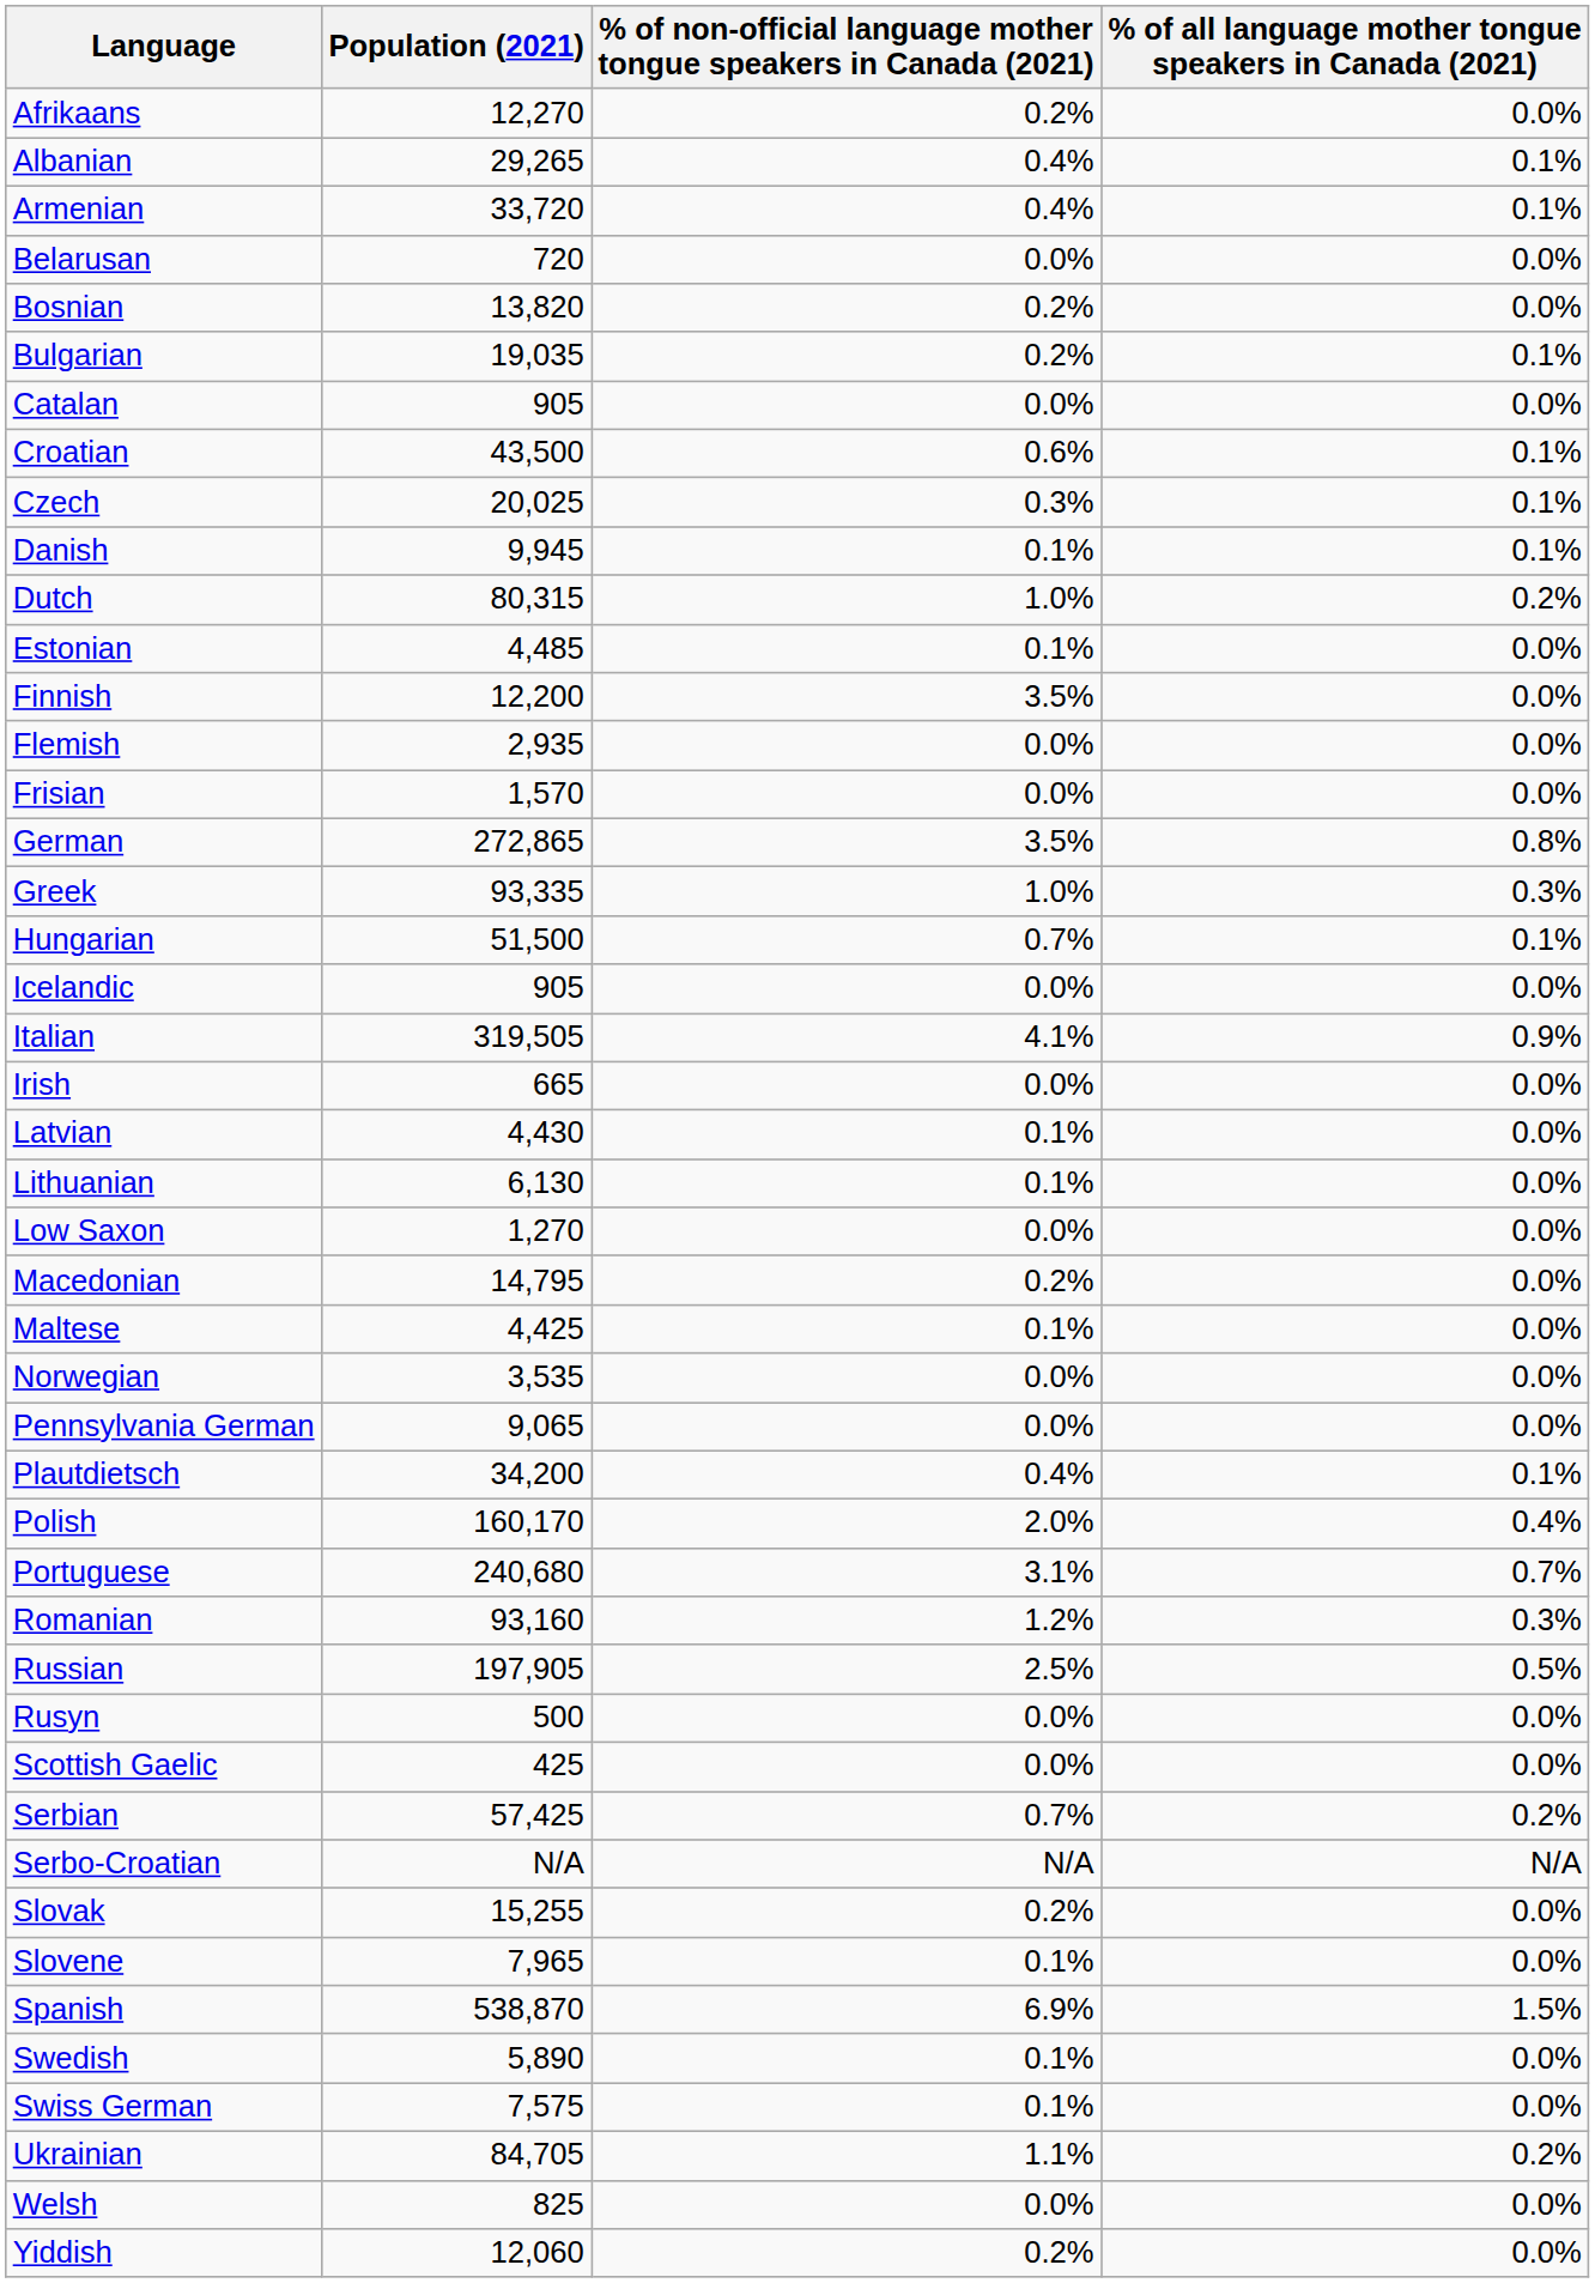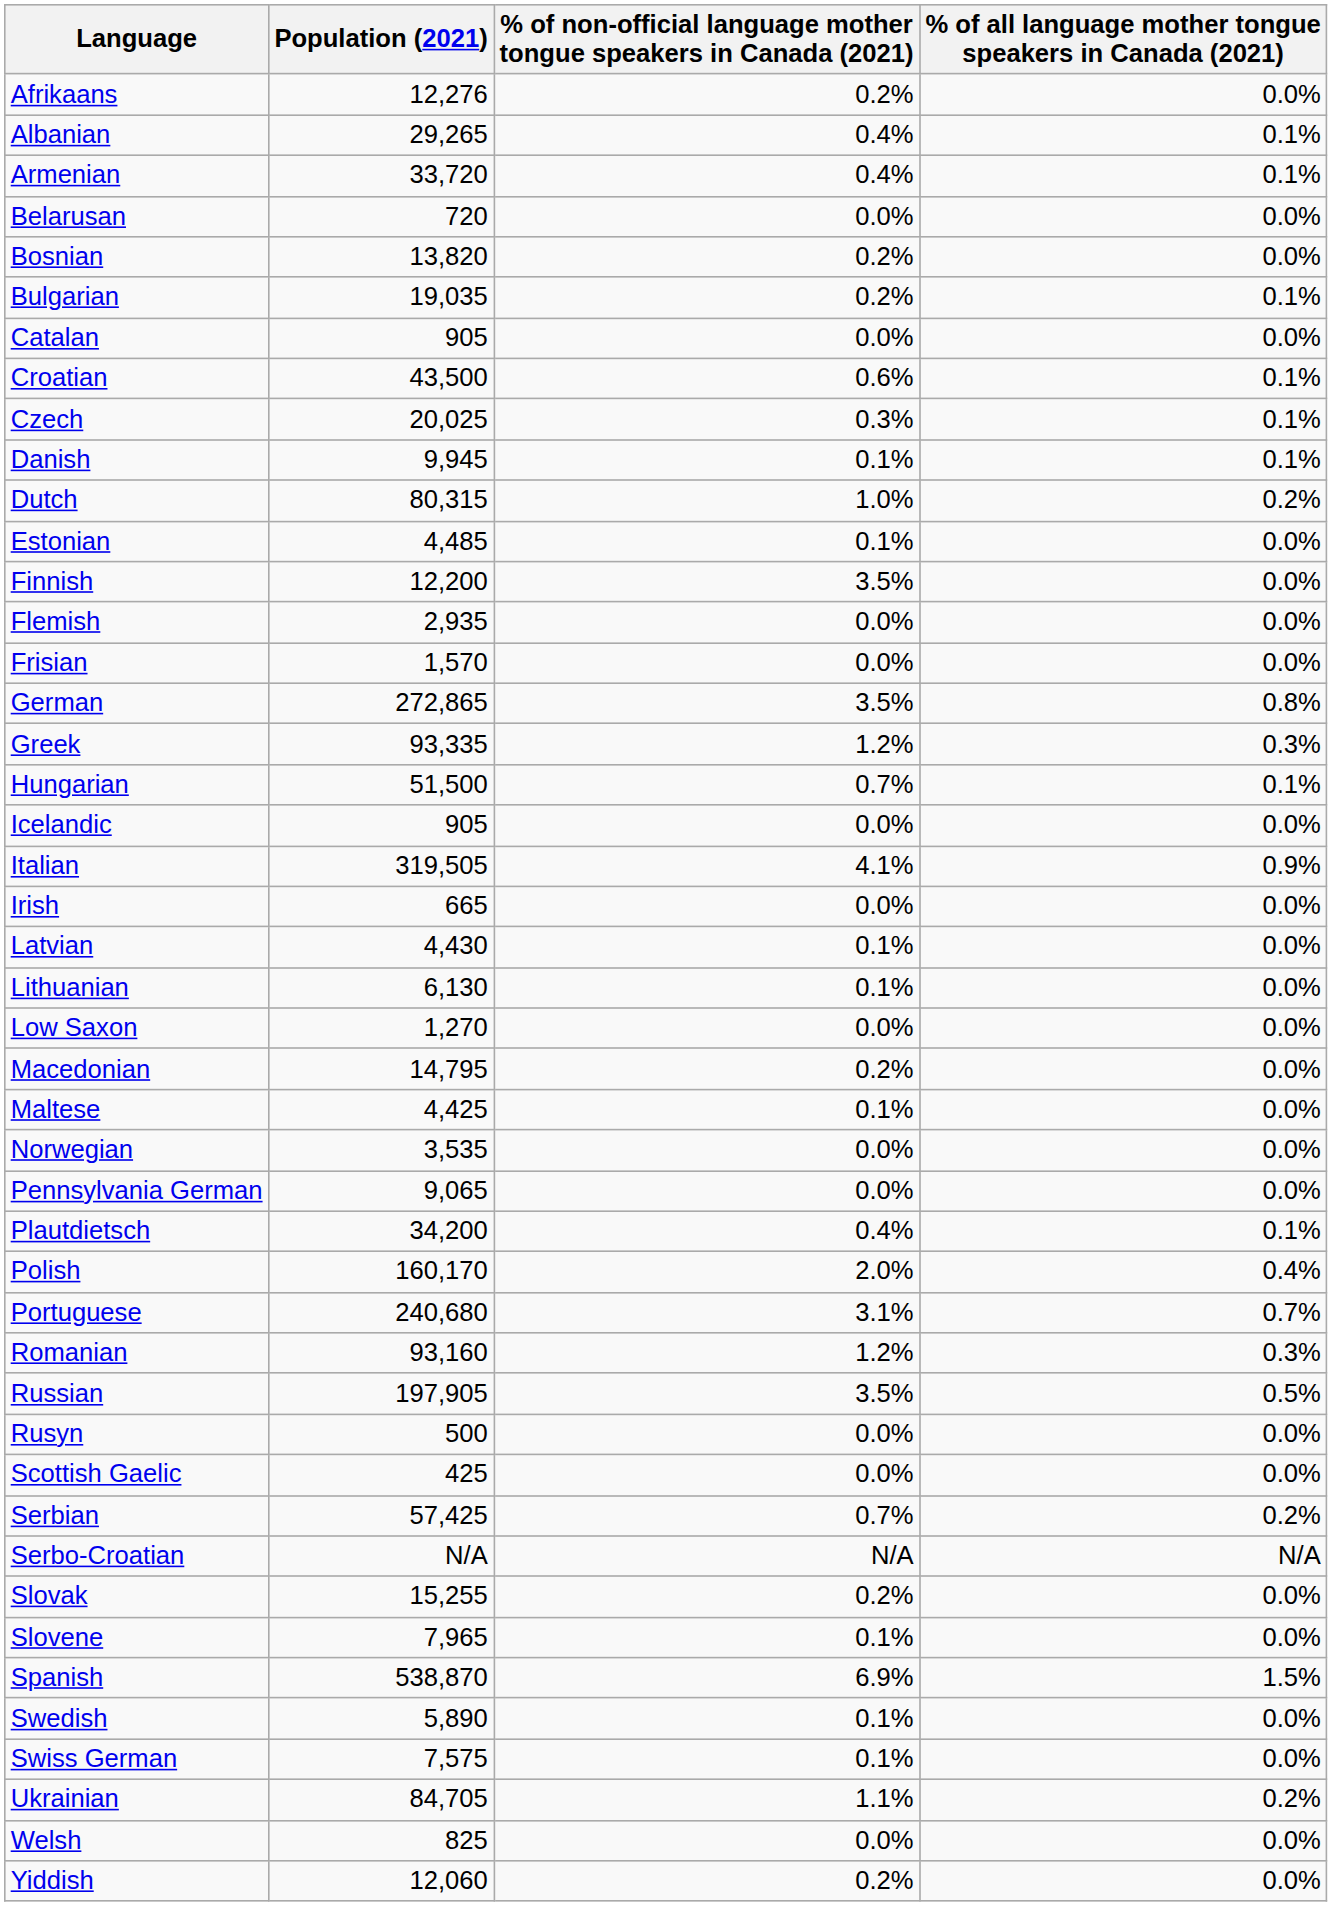 <table class="sort wikitable sortable" font-size:90%;">
 <tr>
 <th>Language</th>
 <th>Population (<a href='#'>2021</a>)</th>
 <th>% of non-official language mother<br>tongue speakers in Canada (2021)</th>
 <th>% of all language mother tongue<br>speakers in Canada (2021)</th>
 </tr>
 <tr>
 <td><a href='#'>Afrikaans</a></td>
-<td align="right">12,270</td>
+<td align="right">12,276</td>
 <td align="right">0.2%</td>
 <td align="right">0.0%</td>
 </tr>
 <tr>
 <td><a href='#'>Albanian</a></td>
 <td align="right">29,265</td>
 <td align="right">0.4%</td>
 <td align="right">0.1%</td>
 </tr>
 <tr>
 <td><a href='#'>Armenian</a></td>
 <td align="right">33,720</td>
 <td align="right">0.4%</td>
 <td align="right">0.1%</td>
 </tr>
 <tr>
 <td><a href='#'>Belarusan</a></td>
 <td align="right">720</td>
 <td align="right">0.0%</td>
 <td align="right">0.0%</td>
 </tr>
 <tr>
 <td><a href='#'>Bosnian</a></td>
 <td align="right">13,820</td>
 <td align="right">0.2%</td>
 <td align="right">0.0%</td>
 </tr>
 <tr>
 <td><a href='#'>Bulgarian</a></td>
 <td align="right">19,035</td>
 <td align="right">0.2%</td>
 <td align="right">0.1%</td>
 </tr>
 <tr>
 <td><a href='#'>Catalan</a></td>
 <td align="right">905</td>
 <td align="right">0.0%</td>
 <td align="right">0.0%</td>
 </tr>
 <tr>
 <td><a href='#'>Croatian</a></td>
 <td align="right">43,500</td>
 <td align="right">0.6%</td>
 <td align="right">0.1%</td>
 </tr>
 <tr>
 <td><a href='#'>Czech</a></td>
 <td align="right">20,025</td>
 <td align="right">0.3%</td>
 <td align="right">0.1%</td>
 </tr>
 <tr>
 <td><a href='#'>Danish</a></td>
 <td align="right">9,945</td>
 <td align="right">0.1%</td>
 <td align="right">0.1%</td>
 </tr>
 <tr>
 <td><a href='#'>Dutch</a></td>
 <td align="right">80,315</td>
 <td align="right">1.0%</td>
 <td align="right">0.2%</td>
 </tr>
 <tr>
 <td><a href='#'>Estonian</a></td>
 <td align="right">4,485</td>
 <td align="right">0.1%</td>
 <td align="right">0.0%</td>
 </tr>
 <tr>
 <td><a href='#'>Finnish</a></td>
 <td align="right">12,200</td>
 <td align="right">3.5%</td>
 <td align="right">0.0%</td>
 </tr>
 <tr>
 <td><a href='#'>Flemish</a></td>
 <td align="right">2,935</td>
 <td align="right">0.0%</td>
 <td align="right">0.0%</td>
 </tr>
 <tr>
 <td><a href='#'>Frisian</a></td>
 <td align="right">1,570</td>
 <td align="right">0.0%</td>
 <td align="right">0.0%</td>
 </tr>
 <tr>
 <td><a href='#'>German</a></td>
 <td align="right">272,865</td>
 <td align="right">3.5%</td>
 <td align="right">0.8%</td>
 </tr>
 <tr>
 <td><a href='#'>Greek</a></td>
 <td align="right">93,335</td>
-<td align="right">1.0%</td>
+<td align="right">1.2%</td>
 <td align="right">0.3%</td>
 </tr>
 <tr>
 <td><a href='#'>Hungarian</a></td>
 <td align="right">51,500</td>
 <td align="right">0.7%</td>
 <td align="right">0.1%</td>
 </tr>
 <tr>
 <td><a href='#'>Icelandic</a></td>
 <td align="right">905</td>
 <td align="right">0.0%</td>
 <td align="right">0.0%</td>
 </tr>
 <tr>
 <td><a href='#'>Italian</a></td>
 <td align="right">319,505</td>
 <td align="right">4.1%</td>
 <td align="right">0.9%</td>
 </tr>
 <tr>
 <td><a href='#'>Irish</a></td>
 <td align="right">665</td>
 <td align="right">0.0%</td>
 <td align="right">0.0%</td>
 </tr>
 <tr>
 <td><a href='#'>Latvian</a></td>
 <td align="right">4,430</td>
 <td align="right">0.1%</td>
 <td align="right">0.0%</td>
 </tr>
 <tr>
 <td><a href='#'>Lithuanian</a></td>
 <td align="right">6,130</td>
 <td align="right">0.1%</td>
 <td align="right">0.0%</td>
 </tr>
 <tr>
 <td><a href='#'>Low Saxon</a></td>
 <td align="right">1,270</td>
 <td align="right">0.0%</td>
 <td align="right">0.0%</td>
 </tr>
 <tr>
 <td><a href='#'>Macedonian</a></td>
 <td align="right">14,795</td>
 <td align="right">0.2%</td>
 <td align="right">0.0%</td>
 </tr>
 <tr>
 <td><a href='#'>Maltese</a></td>
 <td align="right">4,425</td>
 <td align="right">0.1%</td>
 <td align="right">0.0%</td>
 </tr>
 <tr>
 <td><a href='#'>Norwegian</a></td>
 <td align="right">3,535</td>
 <td align="right">0.0%</td>
 <td align="right">0.0%</td>
 </tr>
 <tr>
 <td><a href='#'>Pennsylvania German</a></td>
 <td align="right">9,065</td>
 <td align="right">0.0%</td>
 <td align="right">0.0%</td>
 </tr>
 <tr>
 <td><a href='#'>Plautdietsch</a></td>
 <td align="right">34,200</td>
 <td align="right">0.4%</td>
 <td align="right">0.1%</td>
 </tr>
 <tr>
 <td><a href='#'>Polish</a></td>
 <td align="right">160,170</td>
 <td align="right">2.0%</td>
 <td align="right">0.4%</td>
 </tr>
 <tr>
 <td><a href='#'>Portuguese</a></td>
 <td align="right">240,680</td>
 <td align="right">3.1%</td>
 <td align="right">0.7%</td>
 </tr>
 <tr>
 <td><a href='#'>Romanian</a></td>
 <td align="right">93,160</td>
 <td align="right">1.2%</td>
 <td align="right">0.3%</td>
 </tr>
 <tr>
 <td><a href='#'>Russian</a></td>
 <td align="right">197,905</td>
-<td align="right">2.5%</td>
+<td align="right">3.5%</td>
 <td align="right">0.5%</td>
 </tr>
 <tr>
 <td><a href='#'>Rusyn</a></td>
 <td align="right">500</td>
 <td align="right">0.0%</td>
 <td align="right">0.0%</td>
 </tr>
 <tr>
 <td><a href='#'>Scottish Gaelic</a></td>
 <td align="right">425</td>
 <td align="right">0.0%</td>
 <td align="right">0.0%</td>
 </tr>
 <tr>
 <td><a href='#'>Serbian</a></td>
 <td align="right">57,425</td>
 <td align="right">0.7%</td>
 <td align="right">0.2%</td>
 </tr>
 <tr>
 <td><a href='#'>Serbo-Croatian</a></td>
 <td align="right">N/A</td>
 <td align="right">N/A</td>
 <td align="right">N/A</td>
 </tr>
 <tr>
 <td><a href='#'>Slovak</a></td>
 <td align="right">15,255</td>
 <td align="right">0.2%</td>
 <td align="right">0.0%</td>
 </tr>
 <tr>
 <td><a href='#'>Slovene</a></td>
 <td align="right">7,965</td>
 <td align="right">0.1%</td>
 <td align="right">0.0%</td>
 </tr>
 <tr>
 <td><a href='#'>Spanish</a></td>
 <td align="right">538,870</td>
 <td align="right">6.9%</td>
 <td align="right">1.5%</td>
 </tr>
 <tr>
 <td><a href='#'>Swedish</a></td>
 <td align="right">5,890</td>
 <td align="right">0.1%</td>
 <td align="right">0.0%</td>
 </tr>
 <tr>
 <td><a href='#'>Swiss German</a></td>
 <td align="right">7,575</td>
 <td align="right">0.1%</td>
 <td align="right">0.0%</td>
 </tr>
 <tr>
 <td><a href='#'>Ukrainian</a></td>
 <td align="right">84,705</td>
 <td align="right">1.1%</td>
 <td align="right">0.2%</td>
 </tr>
 <tr>
 <td><a href='#'>Welsh</a></td>
 <td align="right">825</td>
 <td align="right">0.0%</td>
 <td align="right">0.0%</td>
 </tr>
 <tr>
 <td><a href='#'>Yiddish</a></td>
 <td align="right">12,060</td>
 <td align="right">0.2%</td>
 <td align="right">0.0%</td>
 </tr>
 </table>
